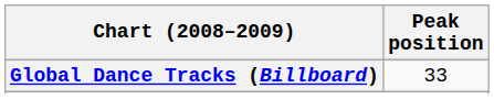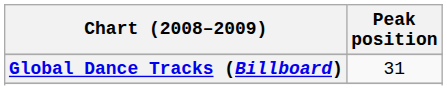 <table class="wikitable sortable plainrowheaders" style="text-align:center">
 <tr>
 <th scope="col">Chart (2008–2009)</th>
 <th scope="col">Peak<br>position</th>
 </tr>
 <tr>
 </tr>
 <tr>
 </tr>
 <tr>
 <th scope="row"><a href='#'>Global Dance Tracks</a> (<em><a href='#'>Billboard</a></em>)</th>
-<td>33</td>
+<td>31</td>
 </tr>
 <tr>
 </tr>
 <tr>
 </tr>
 <tr>
 </tr>
 </table>
